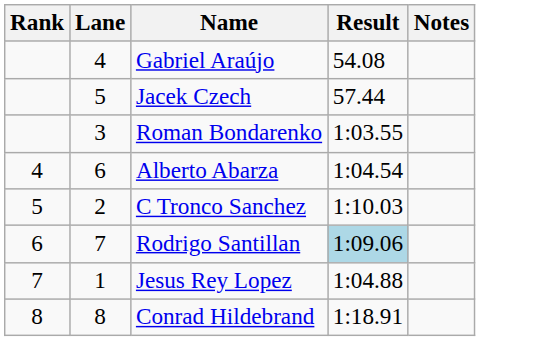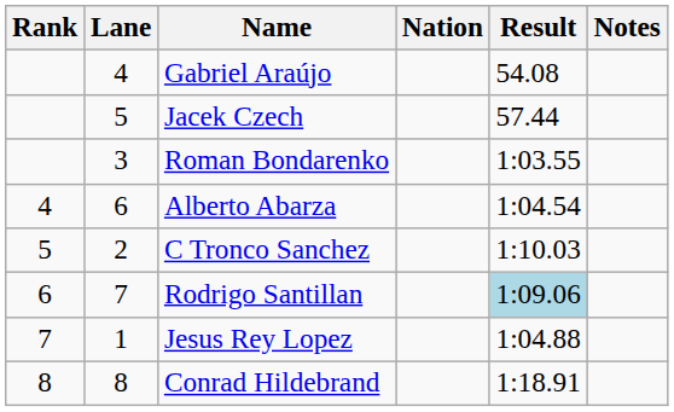 <table class="wikitable sortable" style="text-align:left">
 <tr>
 <th>Rank</th>
 <th>Lane</th>
 <th>Name</th>
+<th>Nation</th>
 <th>Result</th>
 <th>Notes</th>
 </tr>
 <tr>
 <td align=center></td>
 <td align=center>4</td>
 <td><a href='#'>Gabriel Araújo</a></td>
+<td></td>
 <td>54.08</td>
 <td></td>
 </tr>
 <tr>
 <td align=center></td>
 <td align=center>5</td>
 <td><a href='#'>Jacek Czech</a></td>
+<td></td>
 <td>57.44</td>
 <td></td>
 </tr>
 <tr>
 <td align=center></td>
 <td align=center>3</td>
 <td><a href='#'>Roman Bondarenko</a></td>
+<td></td>
 <td>1:03.55</td>
 <td></td>
 </tr>
 <tr>
 <td align=center>4</td>
 <td align=center>6</td>
 <td><a href='#'>Alberto Abarza</a></td>
+<td></td>
 <td>1:04.54</td>
 <td></td>
 </tr>
 <tr>
 <td align=center>5</td>
 <td align=center>2</td>
 <td><a href='#'>C Tronco Sanchez</a></td>
+<td></td>
 <td>1:10.03</td>
 <td></td>
 </tr>
 <tr>
 <td align=center>6</td>
 <td align=center>7</td>
 <td><a href='#'>Rodrigo Santillan</a></td>
+<td></td>
 <td style="background: lightblue;">1:09.06</td>
 <td></td>
 </tr>
 <tr>
 <td align=center>7</td>
 <td align=center>1</td>
 <td><a href='#'>Jesus Rey Lopez</a></td>
+<td></td>
 <td>1:04.88</td>
 <td></td>
 </tr>
 <tr>
 <td align=center>8</td>
 <td align=center>8</td>
 <td><a href='#'>Conrad Hildebrand</a></td>
+<td></td>
 <td>1:18.91</td>
 <td></td>
 </tr>
 </table>
